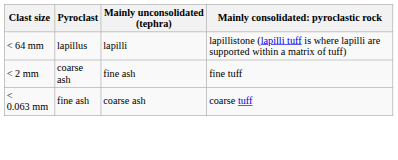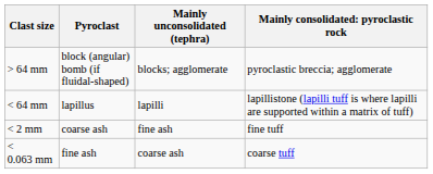 <table class="wikitable">
 <tr>
 <th>Clast size</th>
 <th>Pyroclast</th>
 <th>Mainly unconsolidated (tephra)</th>
 <th>Mainly consolidated: pyroclastic rock</th>
+</tr>
+<tr>
+<td>> 64 mm</td>
+<td>block (angular)<br>bomb (if fluidal-shaped)</td>
+<td>blocks; agglomerate</td>
+<td>pyroclastic breccia; agglomerate</td>
 </tr>
 <tr>
 <td>< 64 mm</td>
 <td>lapillus</td>
 <td>lapilli</td>
 <td>lapillistone (<a href='#'>lapilli tuff</a> is where lapilli are supported within a matrix of tuff)</td>
 </tr>
 <tr>
 <td>< 2 mm</td>
 <td>coarse ash</td>
 <td>fine ash</td>
 <td>fine tuff</td>
 </tr>
 <tr>
 <td>< 0.063 mm</td>
 <td>fine ash</td>
 <td>coarse ash</td>
 <td>coarse <a href='#'>tuff</a></td>
 </tr>
 </table>
